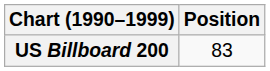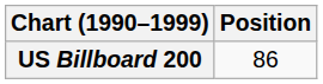 <table class="wikitable plainrowheaders">
 <tr>
 <th>Chart (1990–1999)</th>
 <th>Position</th>
 </tr>
 <tr>
 <th scope="row">US <em>Billboard</em> 200</th>
-<td style="text-align:center;">83</td>
+<td style="text-align:center;">86</td>
 </tr>
 </table>
